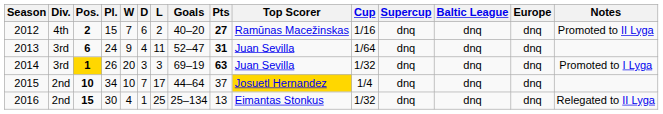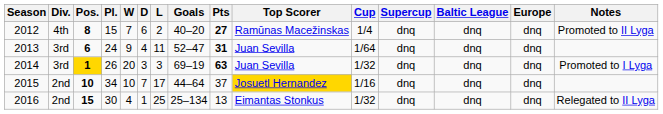 <table class="wikitable" style="text-align: center">
 <tr bgcolor="#efefef">
 <th>Season</th>
 <th>Div.</th>
 <th>Pos.</th>
 <th>Pl.</th>
 <th>W</th>
 <th>D</th>
 <th>L</th>
 <th>Goals</th>
 <th>Pts</th>
 <th>Top Scorer</th>
 <th><a href='#'>Cup</a></th>
 <th><a href='#'>Supercup</a></th>
 <th><a href='#'>Baltic League</a></th>
 <th>Europe</th>
 <th>Notes</th>
 </tr>
 <tr>
 <td align=center>2012</td>
 <td align=center>4th</td>
-<td align=center><strong>2</strong></td>
+<td align=center><strong>8</strong></td>
 <td align=center>15</td>
 <td align=center>7</td>
 <td align=center>6</td>
 <td align=center>2</td>
 <td align=center>40–20</td>
 <td align=center><strong>27</strong></td>
 <td align=left> <a href='#'>Ramūnas Macežinskas</a></td>
-<td align=center>1/16</td>
+<td align=center>1/4</td>
 <td align=center>dnq</td>
 <td align=center>dnq</td>
 <td align=center>dnq</td>
 <td align=center>Promoted to <a href='#'>II Lyga</a></td>
 </tr>
 <tr>
 <td align=center>2013</td>
 <td align=center>3rd</td>
 <td align=center><strong>6</strong></td>
 <td align=center>24</td>
 <td align=center>9</td>
 <td align=center>4</td>
 <td align=center>11</td>
 <td align=center>52–47</td>
 <td align=center><strong>31</strong></td>
 <td align=left> <a href='#'>Juan Sevilla</a></td>
 <td align=center>1/64</td>
 <td align=center>dnq</td>
 <td align=center>dnq</td>
 <td align=center>dnq</td>
 <td></td>
 </tr>
 <tr>
 <td align=center>2014</td>
 <td align=center>3rd</td>
 <td align=center bgcolor=gold><strong>1</strong></td>
 <td align=center>26</td>
 <td align=center>20</td>
 <td align=center>3</td>
 <td align=center>3</td>
 <td align=center>69–19</td>
 <td align=center><strong>63</strong></td>
 <td align=left> <a href='#'>Juan Sevilla</a></td>
 <td align=center>1/32</td>
 <td align=center>dnq</td>
 <td align=center>dnq</td>
 <td align=center>dnq</td>
 <td align=center>Promoted to <a href='#'>I Lyga</a></td>
 </tr>
 <tr>
 <td align=center>2015</td>
 <td align=center>2nd</td>
 <td align=center><strong>10</strong></td>
 <td align=center>34</td>
 <td align=center>10</td>
 <td align=center>7</td>
 <td align=center>17</td>
 <td align=center>44–64</td>
 <td align=center>37</td>
 <td align=left style="background: gold;"> <a href='#'>Josuetl Hernandez</a></td>
-<td align=center>1/4</td>
+<td align=center>1/16</td>
 <td align=center>dnq</td>
 <td align=center>dnq</td>
 <td align=center>dnq</td>
 <td align=center></td>
 </tr>
 <tr>
 <td align=center>2016</td>
 <td align=center>2nd</td>
 <td align=center><strong>15</strong></td>
 <td align=center>30</td>
 <td align=center>4</td>
 <td align=center>1</td>
 <td align=center>25</td>
 <td align=center>25–134</td>
 <td align=center>13</td>
 <td align=left> <a href='#'>Eimantas Stonkus</a></td>
 <td align=center>1/32</td>
 <td align=center>dnq</td>
 <td align=center>dnq</td>
 <td align=center>dnq</td>
 <td align=center>Relegated to <a href='#'>II Lyga</a></td>
 </tr>
 </table>
